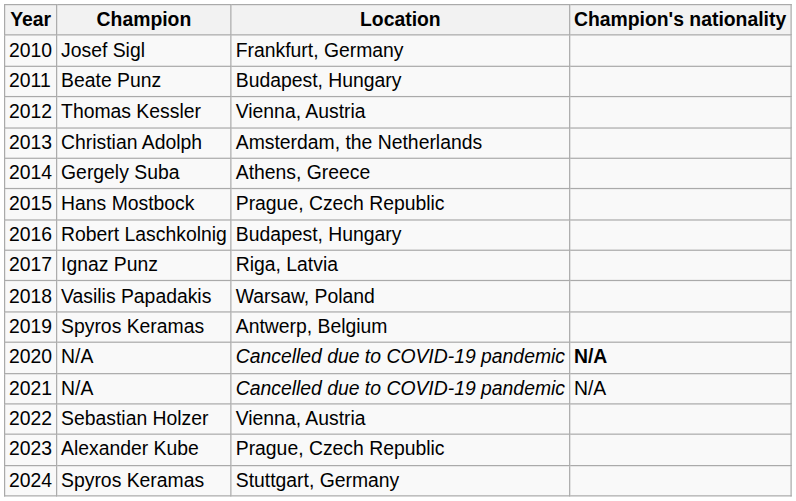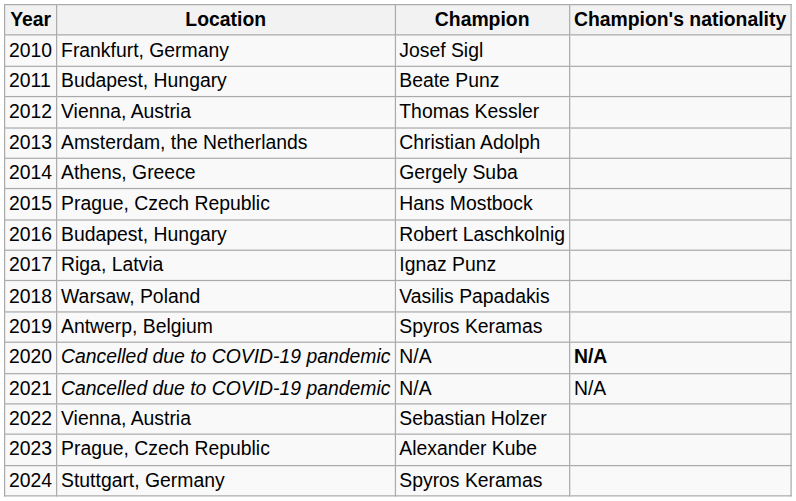 <table class="wikitable">
 <tr>
 <th>Year</th>
+<th>Location</th>
 <th>Champion</th>
-<th>Location</th>
 <th>Champion's nationality</th>
 </tr>
 <tr>
 <td>2010</td>
+<td>Frankfurt, Germany</td>
 <td>Josef Sigl</td>
-<td>Frankfurt, Germany</td>
 <td></td>
 </tr>
 <tr>
 <td>2011</td>
+<td>Budapest, Hungary</td>
 <td>Beate Punz</td>
-<td>Budapest, Hungary</td>
 <td></td>
 </tr>
 <tr>
 <td>2012</td>
+<td>Vienna, Austria</td>
 <td>Thomas Kessler</td>
-<td>Vienna, Austria</td>
 <td></td>
 </tr>
 <tr>
 <td>2013</td>
+<td>Amsterdam, the Netherlands</td>
 <td>Christian Adolph</td>
-<td>Amsterdam, the Netherlands</td>
 <td></td>
 </tr>
 <tr>
 <td>2014</td>
+<td>Athens, Greece</td>
 <td>Gergely Suba</td>
-<td>Athens, Greece</td>
 <td></td>
 </tr>
 <tr>
 <td>2015</td>
+<td>Prague, Czech Republic</td>
 <td>Hans Mostbock</td>
-<td>Prague, Czech Republic</td>
 <td></td>
 </tr>
 <tr>
 <td>2016</td>
+<td>Budapest, Hungary</td>
 <td>Robert Laschkolnig</td>
-<td>Budapest, Hungary</td>
 <td></td>
 </tr>
 <tr>
 <td>2017</td>
+<td>Riga, Latvia</td>
 <td>Ignaz Punz</td>
-<td>Riga, Latvia</td>
 <td></td>
 </tr>
 <tr>
 <td>2018</td>
+<td>Warsaw, Poland</td>
 <td>Vasilis Papadakis</td>
-<td>Warsaw, Poland</td>
 <td></td>
 </tr>
 <tr>
 <td>2019</td>
+<td>Antwerp, Belgium</td>
 <td>Spyros Keramas</td>
-<td>Antwerp, Belgium</td>
 <td></td>
 </tr>
 <tr>
 <td>2020</td>
+<td><em>Cancelled due to COVID-19 pandemic</em></td>
 <td>N/A</td>
-<td><em>Cancelled due to COVID-19 pandemic</em></td>
 <td><strong>N/A</strong></td>
 </tr>
 <tr>
 <td>2021</td>
+<td><em>Cancelled due to COVID-19 pandemic</em></td>
 <td>N/A</td>
-<td><em>Cancelled due to COVID-19 pandemic</em></td>
 <td>N/A</td>
 </tr>
 <tr>
 <td>2022</td>
+<td>Vienna, Austria</td>
 <td>Sebastian Holzer</td>
-<td>Vienna, Austria</td>
 <td></td>
 </tr>
 <tr>
 <td>2023</td>
+<td>Prague, Czech Republic</td>
 <td>Alexander Kube</td>
-<td>Prague, Czech Republic</td>
 <td></td>
 </tr>
 <tr>
 <td>2024</td>
+<td>Stuttgart, Germany</td>
 <td>Spyros Keramas</td>
-<td>Stuttgart, Germany</td>
 <td></td>
 </tr>
 </table>
